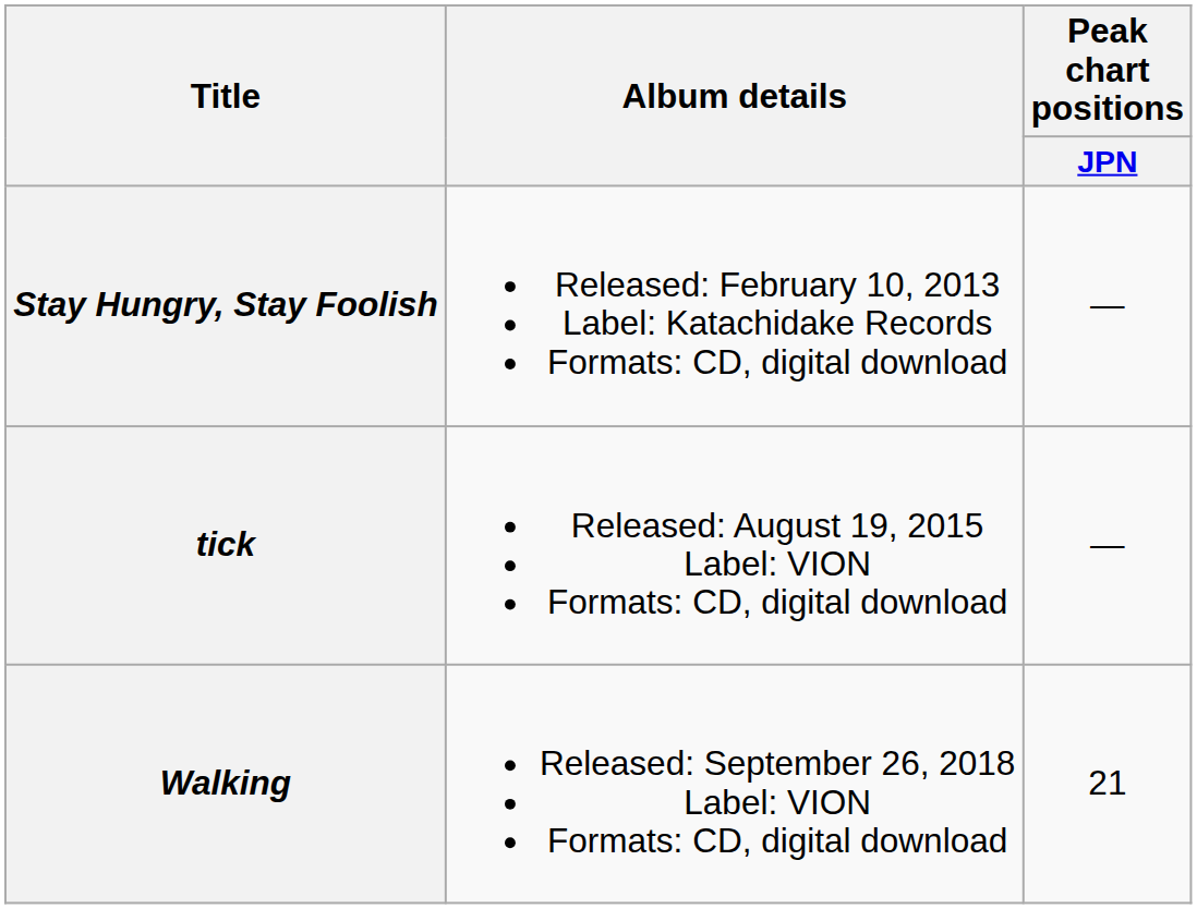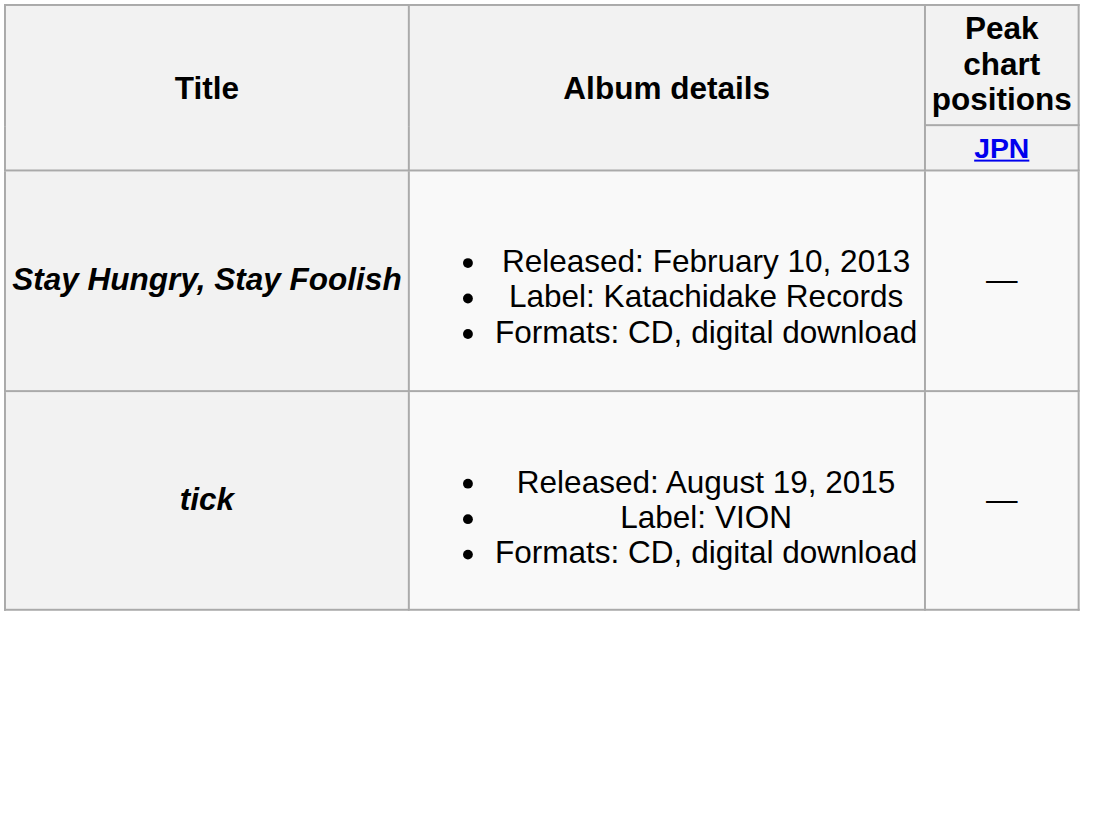 <table class="wikitable plainrowheaders" style="text-align:center;">
 <tr>
 <th rowspan="2" scope="col">Title</th>
 <th rowspan="2" scope="col">Album details</th>
 <th scope="col">Peak chart positions</th>
 </tr>
 <tr>
 <th scope="col" style="width:2.5em;font-size:90%;"><a href='#'>JPN</a><br></th>
 </tr>
 <tr>
 <th scope="row"><em>Stay Hungry, Stay Foolish</em></th>
 <td><br><ul><li>Released: February 10, 2013</li><li>Label: Katachidake Records</li><li>Formats: CD, digital download</li></ul></td>
 <td>—</td>
 </tr>
 <tr>
 <th scope="row"><em>tick</em></th>
 <td><br><ul><li>Released: August 19, 2015</li><li>Label: VION</li><li>Formats: CD, digital download</li></ul></td>
 <td>—</td>
 </tr>
-<tr>
-<th scope="row"><em>Walking</em></th>
-<td><br><ul><li>Released: September 26, 2018</li><li>Label: VION</li><li>Formats: CD, digital download</li></ul></td>
-<td>21</td>
-</tr>
 </table>
